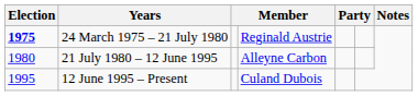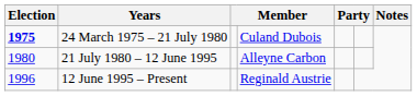 <table class="wikitable sortable">
 <tr>
 <th>Election</th>
 <th>Years</th>
 <th colspan="2">Member</th>
 <th colspan="2">Party</th>
 <th>Notes</th>
 </tr>
 <tr>
 <td><strong><a href='#'>1975</a></strong></td>
 <td>24 March 1975 – 21 July 1980</td>
 <td></td>
-<td><a href='#'>Reginald Austrie</a></td>
+<td><a href='#'>Culand Dubois</a></td>
 <td></td>
 <td></td>
 </tr>
 <tr>
 <td><a href='#'>1980</a></td>
 <td>21 July 1980 – 12 June 1995</td>
 <td></td>
 <td><a href='#'>Alleyne Carbon</a></td>
 <td></td>
 <td></td>
 </tr>
 <tr>
-<td><a href='#'>1995</a></td>
+<td><a href='#'>1996</a></td>
 <td>12 June 1995 – Present</td>
 <td></td>
-<td><a href='#'>Culand Dubois</a></td>
+<td><a href='#'>Reginald Austrie</a></td>
 <td></td>
 </tr>
 </table>
